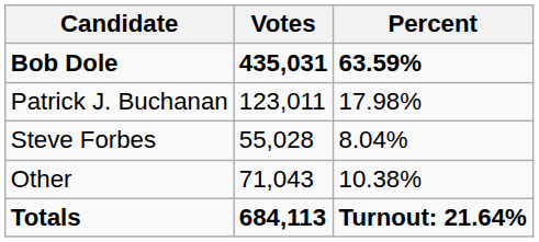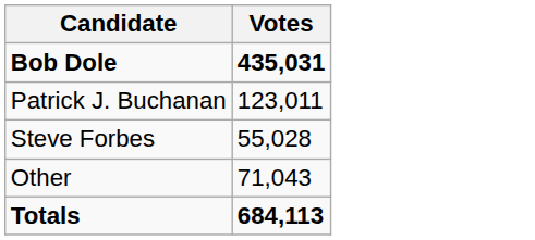 <table class="wikitable">
 <tr>
 <th>Candidate</th>
 <th>Votes</th>
-<th>Percent</th>
 </tr>
 <tr>
 <td><strong>Bob Dole</strong></td>
 <td><strong>435,031</strong></td>
-<td><strong>63.59%</strong></td>
 </tr>
 <tr>
 <td>Patrick J. Buchanan</td>
 <td>123,011</td>
-<td>17.98%</td>
 </tr>
 <tr>
 <td>Steve Forbes</td>
 <td>55,028</td>
-<td>8.04%</td>
 </tr>
 <tr>
 <td>Other</td>
 <td>71,043</td>
-<td>10.38%</td>
 </tr>
 <tr>
 <td><strong>Totals</strong></td>
 <td><strong>684,113</strong></td>
-<td><strong>Turnout: 21.64%</strong></td>
 </tr>
 </table>
